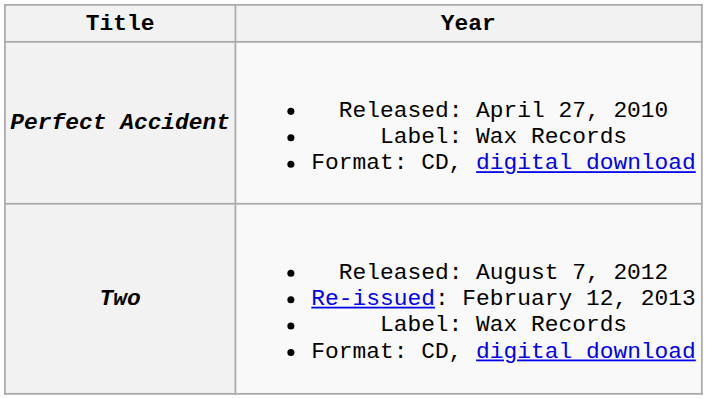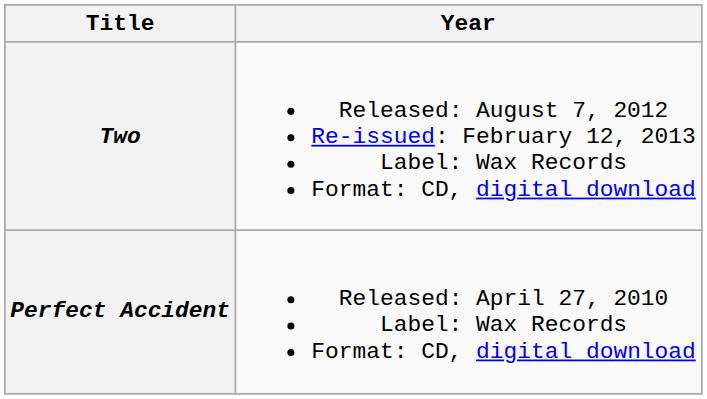 <table class="wikitable plainrowheaders" style="text-align:center;" border="1">
 <tr>
 <th scope="col">Title</th>
 <th scope="col">Year</th>
 </tr>
 <tr>
+<th scope="row"><em>Two</em></th>
+<td><br><ul><li>Released: August 7, 2012</li><li><a href='#'>Re-issued</a>: February 12, 2013</li><li>Label: Wax Records</li><li>Format: CD, <a href='#'>digital download</a></li></ul></td>
+</tr>
+<tr>
 <th scope="row"><em>Perfect Accident</em></th>
 <td><br><ul><li>Released: April 27, 2010</li><li>Label: Wax Records</li><li>Format: CD, <a href='#'>digital download</a></li></ul></td>
 </tr>
-<tr>
-<th scope="row"><em>Two</em></th>
-<td><br><ul><li>Released: August 7, 2012</li><li><a href='#'>Re-issued</a>: February 12, 2013</li><li>Label: Wax Records</li><li>Format: CD, <a href='#'>digital download</a></li></ul></td>
-</tr>
 </table>
